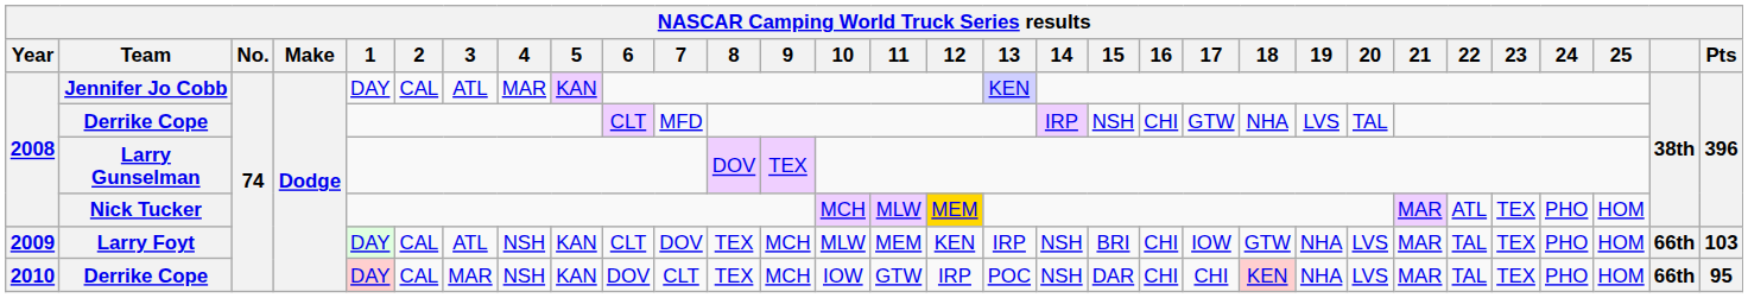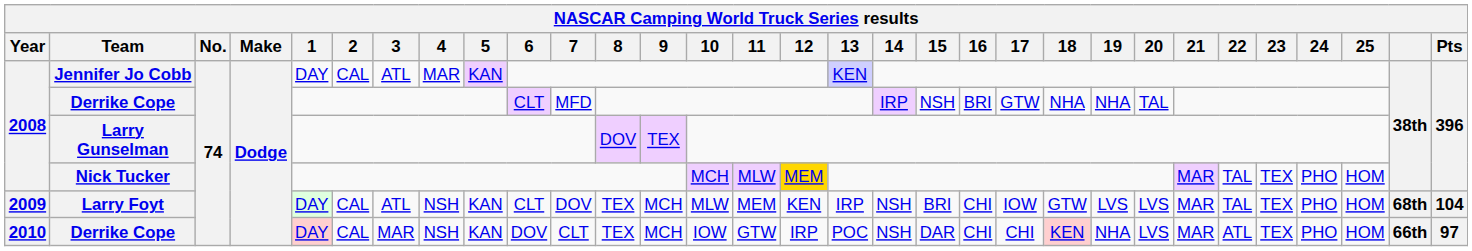 <table class="wikitable" style="text-align:center; font-size:75%">
 <tr>
 <th colspan=45><a href='#'>NASCAR Camping World Truck Series</a> results</th>
 </tr>
 <tr>
 <th>Year</th>
 <th>Team</th>
 <th>No.</th>
 <th>Make</th>
 <th>1</th>
 <th>2</th>
 <th>3</th>
 <th>4</th>
 <th>5</th>
 <th>6</th>
 <th>7</th>
 <th>8</th>
 <th>9</th>
 <th>10</th>
 <th>11</th>
 <th>12</th>
 <th>13</th>
 <th>14</th>
 <th>15</th>
 <th>16</th>
 <th>17</th>
 <th>18</th>
 <th>19</th>
 <th>20</th>
 <th>21</th>
 <th>22</th>
 <th>23</th>
 <th>24</th>
 <th>25</th>
 <th></th>
 <th>Pts</th>
 </tr>
 <tr>
 <th rowspan=4><a href='#'>2008</a></th>
 <th nowrap><a href='#'>Jennifer Jo Cobb</a></th>
 <th rowspan=6>74</th>
 <th rowspan=6><a href='#'>Dodge</a></th>
 <td><a href='#'>DAY</a></td>
 <td><a href='#'>CAL</a></td>
 <td><a href='#'>ATL</a></td>
 <td><a href='#'>MAR</a></td>
 <td style="background:#EFCFFF;"><a href='#'>KAN</a><br></td>
 <td colspan=7></td>
 <td style="background:#CFCFFF;"><a href='#'>KEN</a><br></td>
 <td colspan=12></td>
 <th rowspan=4>38th</th>
 <th rowspan=4>396</th>
 </tr>
 <tr>
 <th><a href='#'>Derrike Cope</a></th>
 <td colspan=5></td>
 <td style="background:#EFCFFF;"><a href='#'>CLT</a><br></td>
 <td><a href='#'>MFD</a></td>
 <td colspan=6></td>
 <td style="background:#EFCFFF;"><a href='#'>IRP</a><br></td>
 <td><a href='#'>NSH</a></td>
-<td><a href='#'>CHI</a></td>
+<td><a href='#'>BRI</a></td>
 <td><a href='#'>GTW</a></td>
 <td><a href='#'>NHA</a></td>
-<td><a href='#'>LVS</a></td>
+<td><a href='#'>NHA</a></td>
 <td><a href='#'>TAL</a></td>
 <td colspan=5></td>
 </tr>
 <tr>
 <th><a href='#'>Larry Gunselman</a></th>
 <td colspan=7></td>
 <td style="background:#EFCFFF;"><a href='#'>DOV</a><br></td>
 <td style="background:#EFCFFF;"><a href='#'>TEX</a><br></td>
 <td colspan=16></td>
 </tr>
 <tr>
 <th><a href='#'>Nick Tucker</a></th>
 <td colspan=9></td>
 <td style="background:#EFCFFF;"><a href='#'>MCH</a><br></td>
 <td style="background:#EFCFFF;"><a href='#'>MLW</a><br></td>
 <td style="background: gold;"><a href='#'>MEM</a></td>
 <td colspan=8></td>
 <td style="background:#EFCFFF;"><a href='#'>MAR</a><br></td>
-<td><a href='#'>ATL</a></td>
+<td><a href='#'>TAL</a></td>
 <td><a href='#'>TEX</a></td>
 <td><a href='#'>PHO</a></td>
 <td><a href='#'>HOM</a></td>
 </tr>
 <tr>
 <th><a href='#'>2009</a></th>
 <th><a href='#'>Larry Foyt</a></th>
 <td style="background:#DFFFDF;"><a href='#'>DAY</a><br></td>
 <td><a href='#'>CAL</a></td>
 <td><a href='#'>ATL</a></td>
 <td><a href='#'>NSH</a></td>
 <td><a href='#'>KAN</a></td>
 <td><a href='#'>CLT</a></td>
 <td><a href='#'>DOV</a></td>
 <td><a href='#'>TEX</a></td>
 <td><a href='#'>MCH</a></td>
 <td><a href='#'>MLW</a></td>
 <td><a href='#'>MEM</a></td>
 <td><a href='#'>KEN</a></td>
 <td><a href='#'>IRP</a></td>
 <td><a href='#'>NSH</a></td>
 <td><a href='#'>BRI</a></td>
 <td><a href='#'>CHI</a></td>
 <td><a href='#'>IOW</a></td>
 <td><a href='#'>GTW</a></td>
-<td><a href='#'>NHA</a></td>
+<td><a href='#'>LVS</a></td>
 <td><a href='#'>LVS</a></td>
 <td><a href='#'>MAR</a></td>
 <td><a href='#'>TAL</a></td>
 <td><a href='#'>TEX</a></td>
 <td><a href='#'>PHO</a></td>
 <td><a href='#'>HOM</a></td>
-<th>66th</th>
-<th>103</th>
+<th>68th</th>
+<th>104</th>
 </tr>
 <tr>
 <th><a href='#'>2010</a></th>
 <th><a href='#'>Derrike Cope</a></th>
 <td style="background:#FFCFCF;"><a href='#'>DAY</a><br></td>
 <td><a href='#'>CAL</a></td>
 <td><a href='#'>MAR</a></td>
 <td><a href='#'>NSH</a></td>
 <td><a href='#'>KAN</a></td>
 <td><a href='#'>DOV</a></td>
 <td><a href='#'>CLT</a></td>
 <td><a href='#'>TEX</a></td>
 <td><a href='#'>MCH</a></td>
 <td><a href='#'>IOW</a></td>
 <td><a href='#'>GTW</a></td>
 <td><a href='#'>IRP</a></td>
 <td><a href='#'>POC</a></td>
 <td><a href='#'>NSH</a></td>
 <td><a href='#'>DAR</a></td>
 <td><a href='#'>CHI</a></td>
 <td><a href='#'>CHI</a></td>
 <td style="background:#FFCFCF;"><a href='#'>KEN</a><br></td>
 <td><a href='#'>NHA</a></td>
 <td><a href='#'>LVS</a></td>
 <td><a href='#'>MAR</a></td>
-<td><a href='#'>TAL</a></td>
+<td><a href='#'>ATL</a></td>
 <td><a href='#'>TEX</a></td>
 <td><a href='#'>PHO</a></td>
 <td><a href='#'>HOM</a></td>
 <th>66th</th>
-<th>95</th>
+<th>97</th>
 </tr>
 </table>
